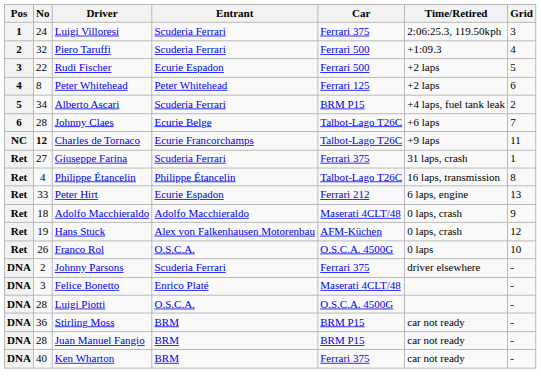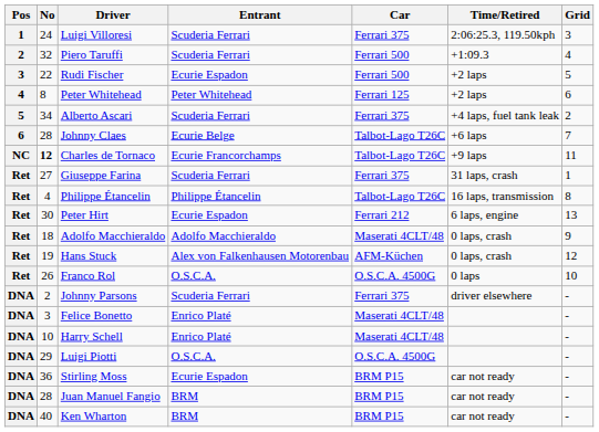 <table class="wikitable" style="font-size: 85%;">
 <tr>
 <th>Pos</th>
 <th>No</th>
 <th>Driver</th>
 <th>Entrant</th>
 <th>Car</th>
 <th>Time/Retired</th>
 <th>Grid</th>
 </tr>
 <tr>
 <th>1</th>
 <td>24</td>
 <td> <a href='#'>Luigi Villoresi</a></td>
 <td><a href='#'>Scuderia Ferrari</a></td>
 <td><a href='#'>Ferrari 375</a></td>
 <td>2:06:25.3, 119.50kph</td>
 <td>3</td>
 </tr>
 <tr>
 <th>2</th>
 <td>32</td>
 <td> <a href='#'>Piero Taruffi</a></td>
 <td><a href='#'>Scuderia Ferrari</a></td>
 <td><a href='#'>Ferrari 500</a></td>
 <td>+1:09.3</td>
 <td>4</td>
 </tr>
 <tr>
 <th>3</th>
 <td>22</td>
 <td> <a href='#'>Rudi Fischer</a></td>
 <td><a href='#'>Ecurie Espadon</a></td>
 <td><a href='#'>Ferrari 500</a></td>
 <td>+2 laps</td>
 <td>5</td>
 </tr>
 <tr>
 <th>4</th>
 <td>8</td>
 <td> <a href='#'>Peter Whitehead</a></td>
 <td><a href='#'>Peter Whitehead</a></td>
 <td><a href='#'>Ferrari 125</a></td>
 <td>+2 laps</td>
 <td>6</td>
 </tr>
 <tr>
 <th>5</th>
 <td>34</td>
 <td> <a href='#'>Alberto Ascari</a></td>
 <td><a href='#'>Scuderia Ferrari</a></td>
-<td><a href='#'>BRM P15</a></td>
+<td><a href='#'>Ferrari 375</a></td>
 <td>+4 laps, fuel tank leak</td>
 <td>2</td>
 </tr>
 <tr>
 <th>6</th>
 <td>28</td>
 <td> <a href='#'>Johnny Claes</a></td>
 <td><a href='#'>Ecurie Belge</a></td>
 <td><a href='#'>Talbot-Lago T26C</a></td>
 <td>+6 laps</td>
 <td>7</td>
 </tr>
 <tr>
 <th>NC</th>
 <td><strong>12</strong></td>
 <td> <a href='#'>Charles de Tornaco</a></td>
 <td><a href='#'>Ecurie Francorchamps</a></td>
 <td><a href='#'>Talbot-Lago T26C</a></td>
 <td>+9 laps</td>
 <td>11</td>
 </tr>
 <tr>
 <th>Ret</th>
 <td>27</td>
 <td> <a href='#'>Giuseppe Farina</a></td>
 <td><a href='#'>Scuderia Ferrari</a></td>
 <td><a href='#'>Ferrari 375</a></td>
 <td>31 laps, crash</td>
 <td>1</td>
 </tr>
 <tr>
 <th>Ret</th>
 <td align="center">4</td>
 <td> <a href='#'>Philippe Étancelin</a></td>
 <td><a href='#'>Philippe Étancelin</a></td>
 <td><a href='#'>Talbot-Lago T26C</a></td>
 <td>16 laps, transmission</td>
 <td>8</td>
 </tr>
 <tr>
 <th>Ret</th>
-<td align="center">33</td>
+<td align="center">30</td>
 <td> <a href='#'>Peter Hirt</a></td>
 <td><a href='#'>Ecurie Espadon</a></td>
 <td><a href='#'>Ferrari 212</a></td>
 <td>6 laps, engine</td>
 <td>13</td>
 </tr>
 <tr>
 <th>Ret</th>
 <td align="center">18</td>
 <td> <a href='#'>Adolfo Macchieraldo</a></td>
 <td><a href='#'>Adolfo Macchieraldo</a></td>
 <td><a href='#'>Maserati 4CLT/48</a></td>
 <td>0 laps, crash</td>
 <td>9</td>
 </tr>
 <tr>
 <th>Ret</th>
 <td align="center">19</td>
 <td> <a href='#'>Hans Stuck</a></td>
 <td><a href='#'>Alex von Falkenhausen Motorenbau</a></td>
 <td><a href='#'>AFM-Küchen</a></td>
 <td>0 laps, crash</td>
 <td>12</td>
 </tr>
 <tr>
 <th>Ret</th>
 <td align="center">26</td>
 <td> <a href='#'>Franco Rol</a></td>
 <td><a href='#'>O.S.C.A.</a></td>
 <td><a href='#'>O.S.C.A. 4500G</a></td>
 <td>0 laps</td>
 <td>10</td>
 </tr>
 <tr>
 <th>DNA</th>
 <td align="center">2</td>
 <td> <a href='#'>Johnny Parsons</a></td>
 <td><a href='#'>Scuderia Ferrari</a></td>
 <td><a href='#'>Ferrari 375</a></td>
 <td>driver elsewhere</td>
 <td>-</td>
 </tr>
 <tr>
 <th>DNA</th>
 <td align="center">3</td>
 <td> <a href='#'>Felice Bonetto</a></td>
 <td><a href='#'>Enrico Platé</a></td>
 <td><a href='#'>Maserati 4CLT/48</a></td>
 <td></td>
 <td>-</td>
 </tr>
 <tr>
 <th>DNA</th>
-<td>28</td>
+<td align="center">10</td>
+<td> <a href='#'>Harry Schell</a></td>
+<td><a href='#'>Enrico Platé</a></td>
+<td><a href='#'>Maserati 4CLT/48</a></td>
+<td></td>
+<td>-</td>
+</tr>
+<tr>
+<th>DNA</th>
+<td>29</td>
 <td> <a href='#'>Luigi Piotti</a></td>
 <td><a href='#'>O.S.C.A.</a></td>
 <td><a href='#'>O.S.C.A. 4500G</a></td>
 <td></td>
 <td>-</td>
 </tr>
 <tr>
 <th>DNA</th>
 <td>36</td>
 <td> <a href='#'>Stirling Moss</a></td>
-<td><a href='#'>BRM</a></td>
+<td><a href='#'>Ecurie Espadon</a></td>
 <td><a href='#'>BRM P15</a></td>
 <td>car not ready</td>
 <td>-</td>
 </tr>
 <tr>
 <th>DNA</th>
 <td>28</td>
 <td> <a href='#'>Juan Manuel Fangio</a></td>
 <td><a href='#'>BRM</a></td>
 <td><a href='#'>BRM P15</a></td>
 <td>car not ready</td>
 <td>-</td>
 </tr>
 <tr>
 <th>DNA</th>
 <td>40</td>
 <td> <a href='#'>Ken Wharton</a></td>
 <td><a href='#'>BRM</a></td>
-<td><a href='#'>Ferrari 375</a></td>
+<td><a href='#'>BRM P15</a></td>
 <td>car not ready</td>
 <td>-</td>
 </tr>
 </table>
